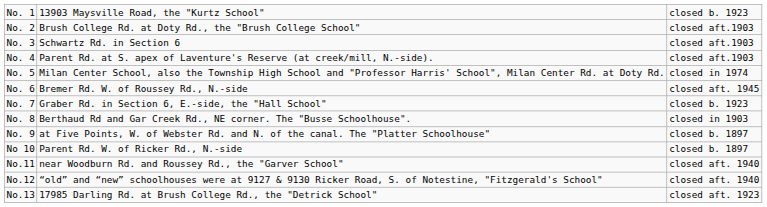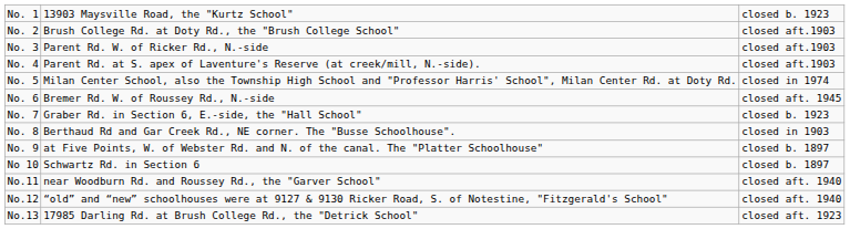 <table class="wikitable">
 <tr>
 <td>No. 1</td>
 <td>13903 Maysville Road, the "Kurtz School"</td>
 <td>closed b. 1923</td>
 </tr>
 <tr>
 <td>No. 2</td>
 <td>Brush College Rd. at Doty Rd., the "Brush College School"</td>
 <td>closed aft.1903</td>
 </tr>
 <tr>
 <td>No. 3</td>
-<td>Schwartz Rd. in Section  6</td>
+<td>Parent Rd. W. of Ricker Rd., N.-side</td>
 <td>closed aft.1903</td>
 </tr>
 <tr>
 <td>No. 4</td>
 <td>Parent Rd. at S. apex of Laventure's Reserve (at creek/mill, N.-side).</td>
 <td>closed aft.1903</td>
 </tr>
 <tr>
 <td>No. 5</td>
 <td>Milan Center School, also the Township High School and "Professor Harris' School", Milan Center Rd. at Doty Rd.</td>
 <td>closed in 1974</td>
 </tr>
 <tr>
 <td>No. 6</td>
 <td>Bremer Rd. W. of Roussey Rd., N.-side</td>
 <td>closed aft. 1945</td>
 </tr>
 <tr>
 <td>No. 7</td>
 <td>Graber Rd. in Section 6, E.-side, the "Hall School"</td>
 <td>closed b. 1923</td>
 </tr>
 <tr>
 <td>No. 8</td>
 <td>Berthaud Rd and Gar Creek Rd., NE corner. The "Busse Schoolhouse".</td>
 <td>closed in 1903</td>
 </tr>
 <tr>
 <td>No. 9</td>
 <td>at Five Points, W. of Webster Rd. and N. of the canal. The "Platter Schoolhouse"</td>
 <td>closed b. 1897</td>
 </tr>
 <tr>
 <td>No 10</td>
-<td>Parent Rd. W. of Ricker Rd., N.-side</td>
+<td>Schwartz Rd. in Section  6</td>
 <td>closed b. 1897</td>
 </tr>
 <tr>
 <td>No.11</td>
 <td>near Woodburn Rd. and Roussey Rd., the "Garver School"</td>
 <td>closed aft. 1940</td>
 </tr>
 <tr>
 <td>No.12</td>
 <td>“old” and “new” schoolhouses were at 9127 & 9130 Ricker Road, S. of Notestine, "Fitzgerald's School"</td>
 <td>closed aft. 1940</td>
 </tr>
 <tr>
 <td>No.13</td>
 <td>17985 Darling Rd. at Brush College Rd., the "Detrick School"</td>
 <td>closed aft. 1923</td>
 </tr>
 </table>
